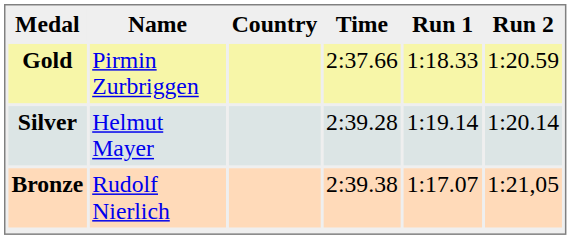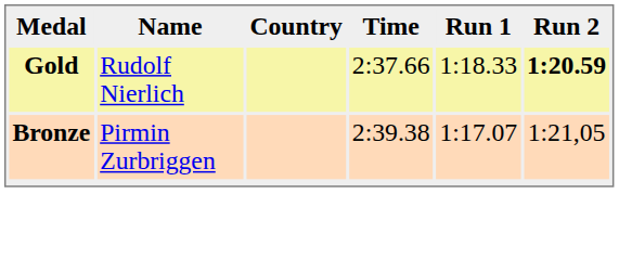 <table style="border-style:solid;border-width:1px;border-color:#808080;background-color:#EFEFEF" cellspacing="2" cellpadding="2" width="380px">
 <tr bgcolor="#EFEFEF">
 <th>Medal</th>
 <th>Name</th>
 <th>Country</th>
 <th>Time</th>
 <th>Run 1</th>
 <th>Run 2</th>
 </tr>
 <tr align="center" valign="top" bgcolor="#F7F6A8">
 <th>Gold</th>
-<td align="left"><a href='#'>Pirmin Zurbriggen</a></td>
+<td align="left"><a href='#'>Rudolf Nierlich</a></td>
 <td align="left"></td>
 <td>2:37.66</td>
 <td>1:18.33</td>
-<td>1:20.59</td>
-</tr>
-<tr align="center" valign="top" bgcolor="#DCE5E5">
-<th>Silver</th>
-<td align="left"><a href='#'>Helmut Mayer</a></td>
-<td align="left"></td>
-<td>2:39.28</td>
-<td>1:19.14</td>
-<td>1:20.14</td>
+<td><strong>1:20.59</strong></td>
 </tr>
 <tr align="center" valign="top" bgcolor="#FFDAB9">
 <th>Bronze</th>
-<td align="left"><a href='#'>Rudolf Nierlich</a></td>
+<td align="left"><a href='#'>Pirmin Zurbriggen</a></td>
 <td align="left"> </td>
 <td>2:39.38</td>
 <td>1:17.07</td>
 <td>1:21,05</td>
 </tr>
 <tr align="center" valign="top" bgcolor="#FFFFFF">
 </tr>
 </table>
